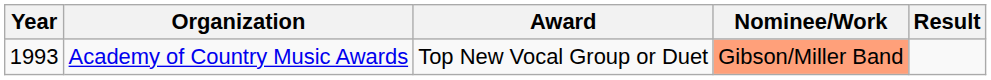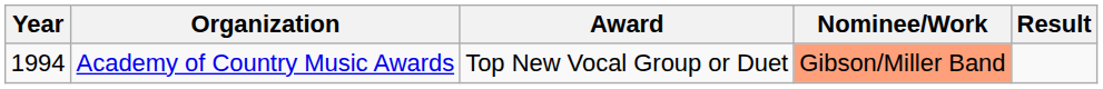 <table class="wikitable">
 <tr>
 <th>Year</th>
 <th>Organization</th>
 <th>Award</th>
 <th>Nominee/Work</th>
 <th>Result</th>
 </tr>
 <tr>
-<td>1993</td>
+<td>1994</td>
 <td><a href='#'>Academy of Country Music Awards</a></td>
 <td>Top New Vocal Group or Duet</td>
 <td style="background: lightsalmon;">Gibson/Miller Band</td>
 <td></td>
 </tr>
 </table>
